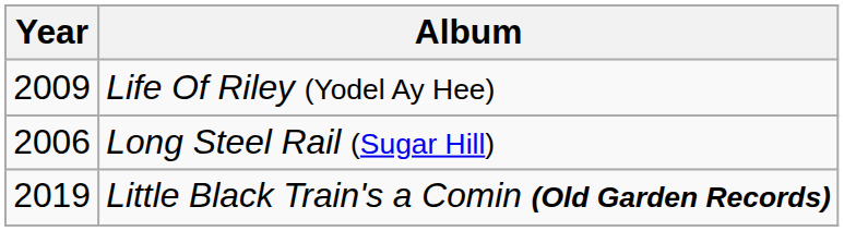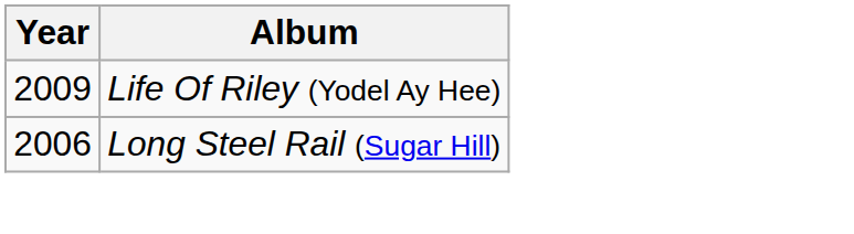 <table class="wikitable">
 <tr>
 <th>Year</th>
 <th>Album</th>
 </tr>
 <tr>
 <td>2009</td>
 <td><em>Life Of Riley</em>  <small>(Yodel Ay Hee)</small></td>
 </tr>
 <tr>
 <td>2006</td>
 <td><em>Long Steel Rail</em> <small>(<a href='#'>Sugar Hill</a>)</small></td>
 </tr>
-<tr>
-<td>2019</td>
-<td><em>Little Black Train's a Comin<strong> <small>(Old Garden Records)</small></td>
-</tr>
 </table>
